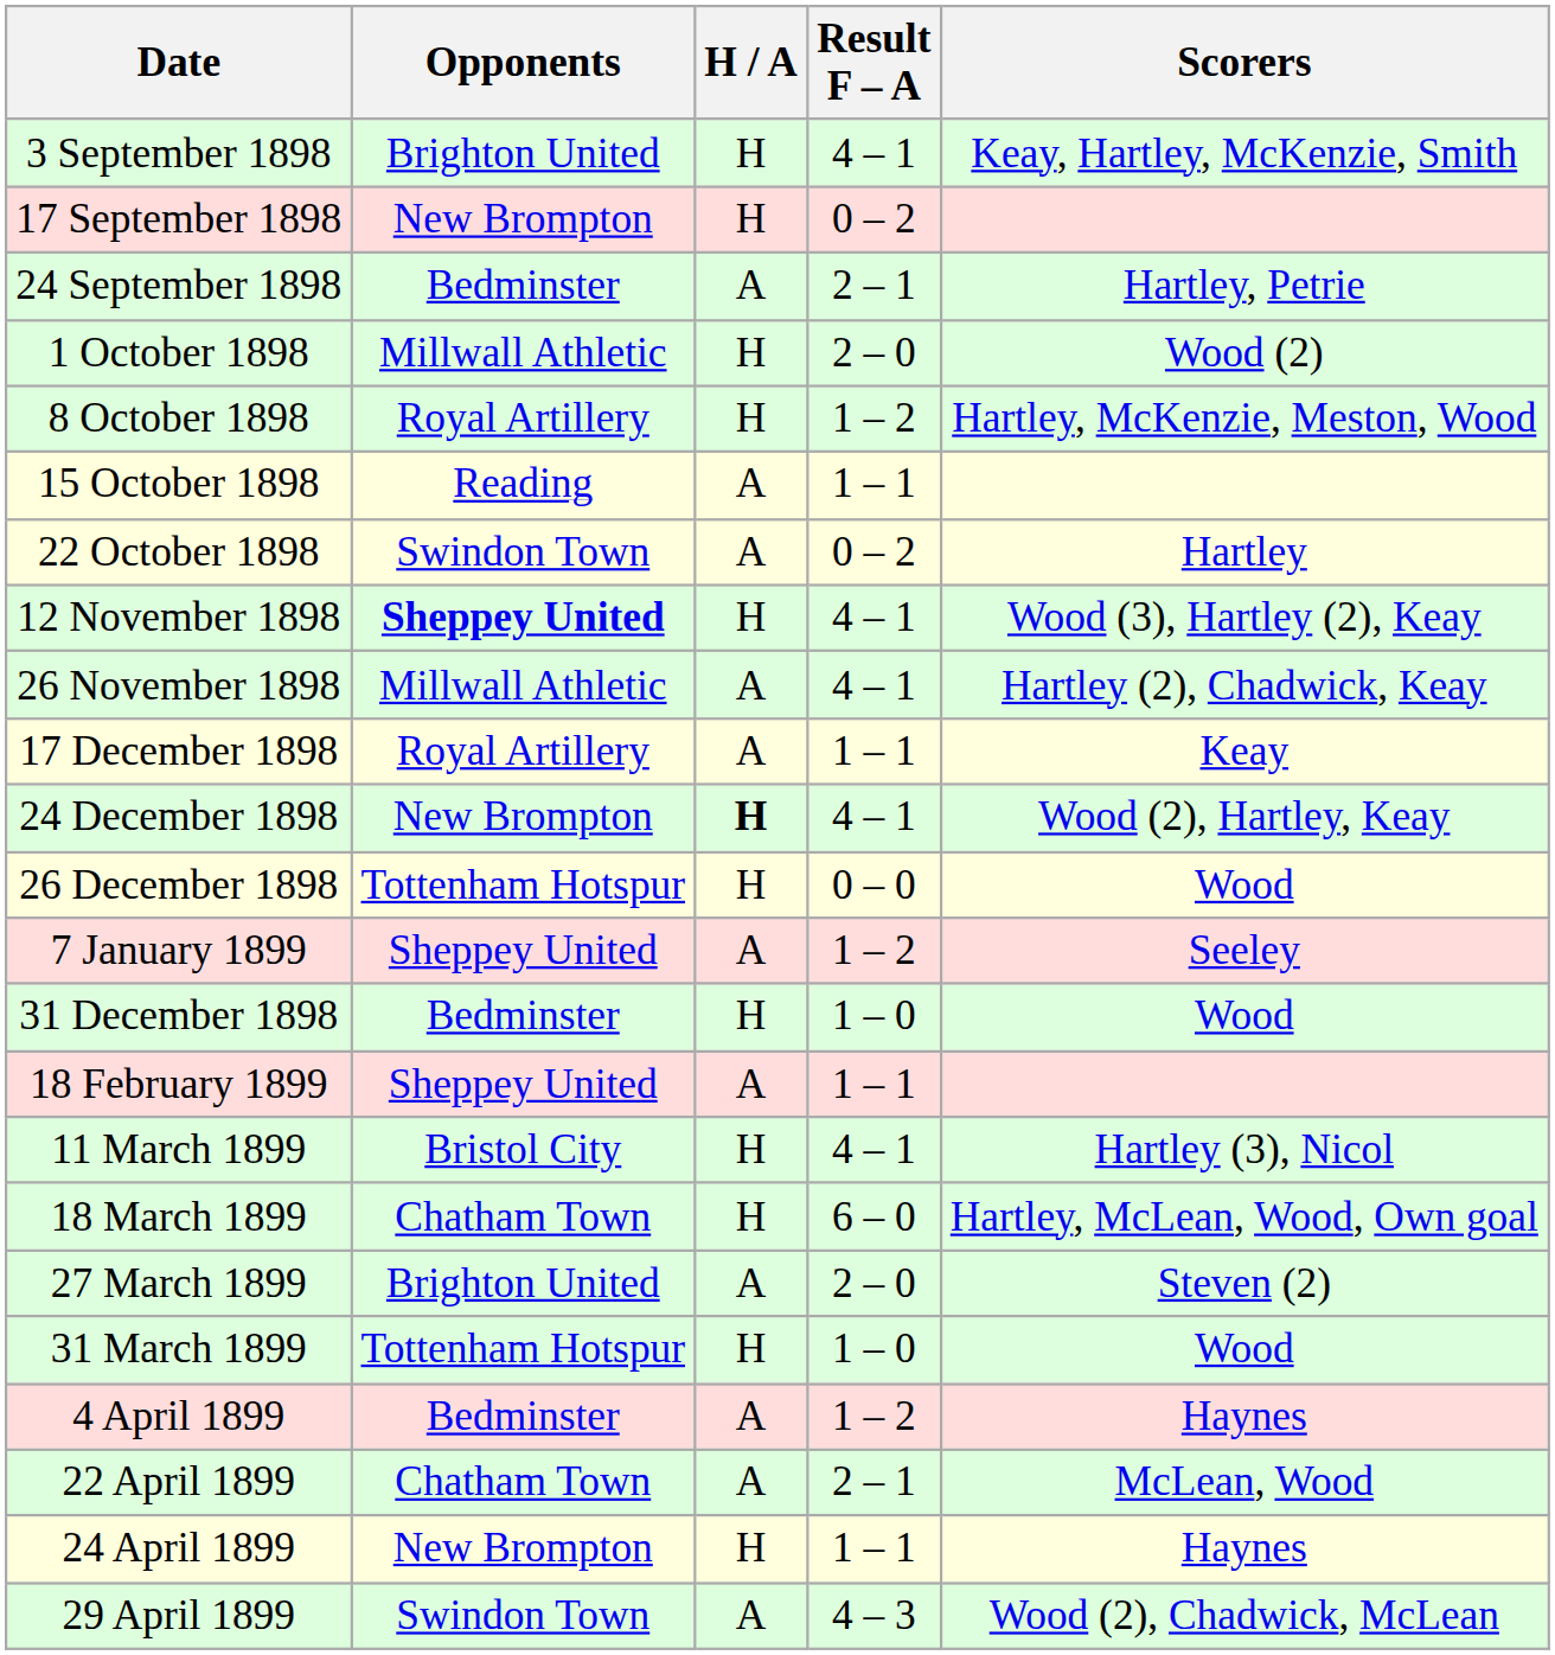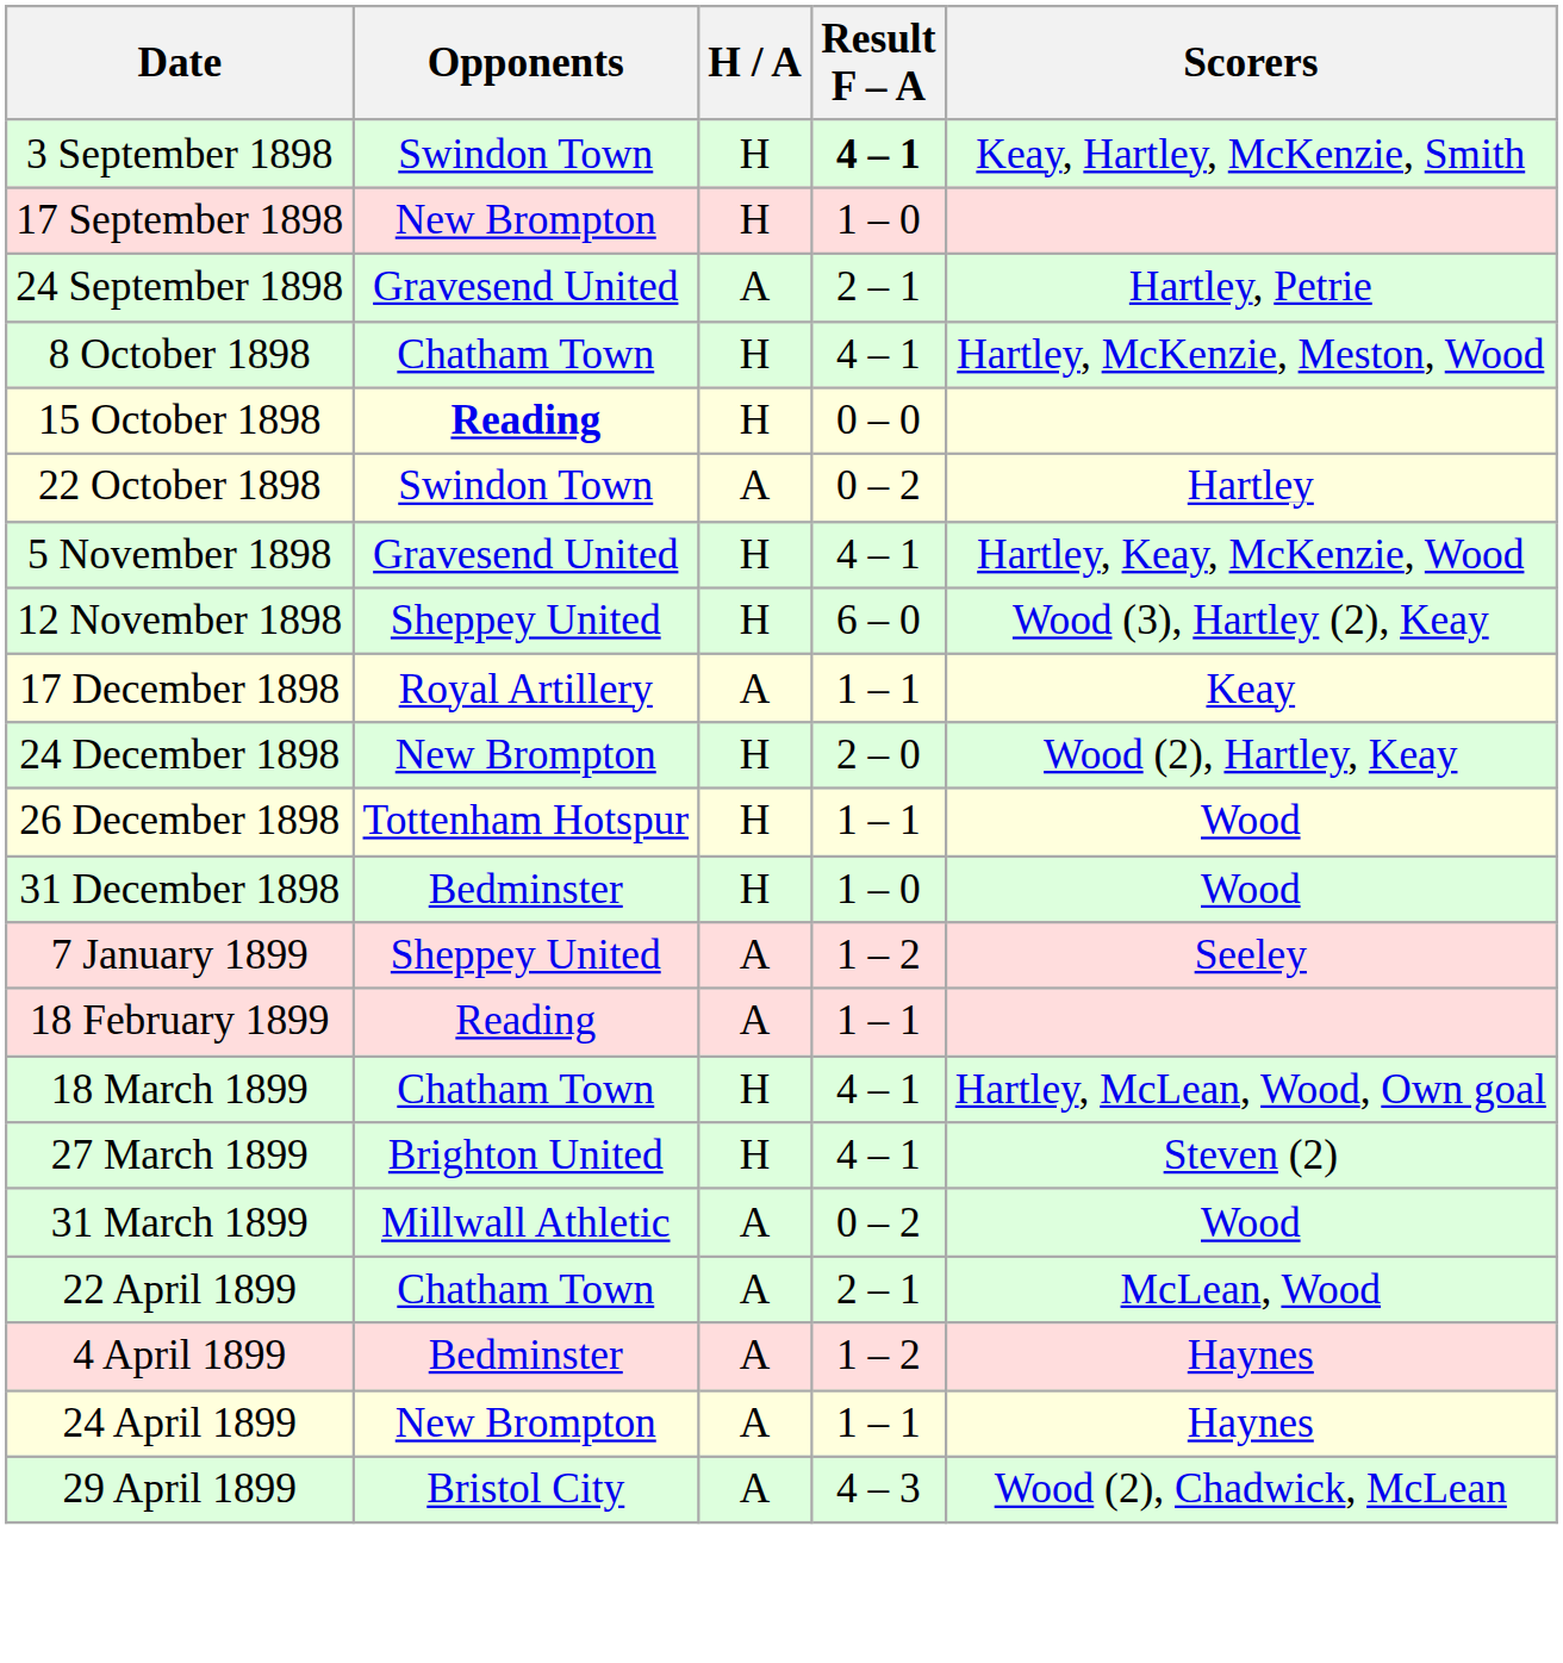 <table class="wikitable" style="text-align:center">
 <tr>
 <th>Date</th>
 <th>Opponents</th>
 <th>H / A</th>
 <th>Result<br>F – A</th>
 <th>Scorers</th>
 </tr>
 <tr bgcolor="#ddffdd">
 <td>3 September 1898</td>
-<td><a href='#'>Brighton United</a></td>
+<td><a href='#'>Swindon Town</a></td>
 <td>H</td>
-<td>4 – 1</td>
+<td><strong>4 – 1</strong></td>
 <td><a href='#'>Keay</a>, <a href='#'>Hartley</a>, <a href='#'>McKenzie</a>, <a href='#'>Smith</a></td>
 </tr>
 <tr bgcolor="#ffdddd">
 <td>17 September 1898</td>
 <td><a href='#'>New Brompton</a></td>
 <td>H</td>
-<td>0 – 2</td>
+<td>1 – 0</td>
 <td></td>
 </tr>
 <tr bgcolor="#ddffdd">
 <td>24 September 1898</td>
-<td><a href='#'>Bedminster</a></td>
+<td><a href='#'>Gravesend United</a></td>
 <td>A</td>
 <td>2 – 1</td>
 <td><a href='#'>Hartley</a>, <a href='#'>Petrie</a></td>
 </tr>
 <tr bgcolor="#ddffdd">
-<td>1 October 1898</td>
-<td><a href='#'>Millwall Athletic</a></td>
+<td>8 October 1898</td>
+<td><a href='#'>Chatham Town</a></td>
 <td>H</td>
-<td>2 – 0</td>
-<td><a href='#'>Wood</a> (2)</td>
-</tr>
-<tr bgcolor="#ddffdd">
-<td>8 October 1898</td>
-<td><a href='#'>Royal Artillery</a></td>
-<td>H</td>
-<td>1 – 2</td>
+<td>4 – 1</td>
 <td><a href='#'>Hartley</a>, <a href='#'>McKenzie</a>, <a href='#'>Meston</a>, <a href='#'>Wood</a></td>
 </tr>
 <tr bgcolor="#ffffdd">
 <td>15 October 1898</td>
-<td><a href='#'>Reading</a></td>
-<td>A</td>
-<td>1 – 1</td>
+<td><strong><a href='#'>Reading</a></strong></td>
+<td>H</td>
+<td>0 – 0</td>
 <td></td>
 </tr>
 <tr bgcolor="#ffffdd">
 <td>22 October 1898</td>
 <td><a href='#'>Swindon Town</a></td>
 <td>A</td>
 <td>0 – 2</td>
 <td><a href='#'>Hartley</a></td>
 </tr>
 <tr bgcolor="#ddffdd">
-<td>12 November 1898</td>
-<td><strong><a href='#'>Sheppey United</a></strong></td>
+<td>5 November 1898</td>
+<td><a href='#'>Gravesend United</a></td>
 <td>H</td>
 <td>4 – 1</td>
-<td><a href='#'>Wood</a> (3), <a href='#'>Hartley</a> (2), <a href='#'>Keay</a></td>
+<td><a href='#'>Hartley</a>, <a href='#'>Keay</a>, <a href='#'>McKenzie</a>, <a href='#'>Wood</a></td>
 </tr>
 <tr bgcolor="#ddffdd">
-<td>26 November 1898</td>
-<td><a href='#'>Millwall Athletic</a></td>
-<td>A</td>
-<td>4 – 1</td>
-<td><a href='#'>Hartley</a> (2), <a href='#'>Chadwick</a>, <a href='#'>Keay</a></td>
+<td>12 November 1898</td>
+<td><a href='#'>Sheppey United</a></td>
+<td>H</td>
+<td>6 – 0</td>
+<td><a href='#'>Wood</a> (3), <a href='#'>Hartley</a> (2), <a href='#'>Keay</a></td>
 </tr>
 <tr bgcolor="#ffffdd">
 <td>17 December 1898</td>
 <td><a href='#'>Royal Artillery</a></td>
 <td>A</td>
 <td>1 – 1</td>
 <td><a href='#'>Keay</a></td>
 </tr>
 <tr bgcolor="#ddffdd">
 <td>24 December 1898</td>
 <td><a href='#'>New Brompton</a></td>
-<td><strong>H</strong></td>
-<td>4 – 1</td>
+<td>H</td>
+<td>2 – 0</td>
 <td><a href='#'>Wood</a> (2), <a href='#'>Hartley</a>, <a href='#'>Keay</a></td>
 </tr>
 <tr bgcolor="#ffffdd">
 <td>26 December 1898</td>
 <td><a href='#'>Tottenham Hotspur</a></td>
 <td>H</td>
-<td>0 – 0</td>
+<td>1 – 1</td>
+<td><a href='#'>Wood</a></td>
+</tr>
+<tr bgcolor="#ddffdd">
+<td>31 December 1898</td>
+<td><a href='#'>Bedminster</a></td>
+<td>H</td>
+<td>1 – 0</td>
 <td><a href='#'>Wood</a></td>
 </tr>
 <tr bgcolor="#ffdddd">
 <td>7 January 1899</td>
 <td><a href='#'>Sheppey United</a></td>
 <td>A</td>
 <td>1 – 2</td>
 <td><a href='#'>Seeley</a></td>
 </tr>
-<tr bgcolor="#ddffdd">
-<td>31 December 1898</td>
-<td><a href='#'>Bedminster</a></td>
-<td>H</td>
-<td>1 – 0</td>
-<td><a href='#'>Wood</a></td>
-</tr>
 <tr bgcolor="#ffdddd">
 <td>18 February 1899</td>
-<td><a href='#'>Sheppey United</a></td>
+<td><a href='#'>Reading</a></td>
 <td>A</td>
 <td>1 – 1</td>
 <td></td>
 </tr>
 <tr bgcolor="#ddffdd">
-<td>11 March 1899</td>
-<td><a href='#'>Bristol City</a></td>
-<td>H</td>
-<td>4 – 1</td>
-<td><a href='#'>Hartley</a> (3), <a href='#'>Nicol</a></td>
-</tr>
-<tr bgcolor="#ddffdd">
 <td>18 March 1899</td>
 <td><a href='#'>Chatham Town</a></td>
 <td>H</td>
-<td>6 – 0</td>
+<td>4 – 1</td>
 <td><a href='#'>Hartley</a>, <a href='#'>McLean</a>, <a href='#'>Wood</a>, <a href='#'>Own goal</a></td>
 </tr>
 <tr bgcolor="#ddffdd">
 <td>27 March 1899</td>
 <td><a href='#'>Brighton United</a></td>
-<td>A</td>
-<td>2 – 0</td>
+<td>H</td>
+<td>4 – 1</td>
 <td><a href='#'>Steven</a> (2)</td>
 </tr>
 <tr bgcolor="#ddffdd">
 <td>31 March 1899</td>
-<td><a href='#'>Tottenham Hotspur</a></td>
-<td>H</td>
-<td>1 – 0</td>
+<td><a href='#'>Millwall Athletic</a></td>
+<td>A</td>
+<td>0 – 2</td>
 <td><a href='#'>Wood</a></td>
+</tr>
+<tr bgcolor="#ddffdd">
+<td>22 April 1899</td>
+<td><a href='#'>Chatham Town</a></td>
+<td>A</td>
+<td>2 – 1</td>
+<td><a href='#'>McLean</a>, <a href='#'>Wood</a></td>
 </tr>
 <tr bgcolor="#ffdddd">
 <td>4 April 1899</td>
 <td><a href='#'>Bedminster</a></td>
 <td>A</td>
 <td>1 – 2</td>
 <td><a href='#'>Haynes</a></td>
 </tr>
-<tr bgcolor="#ddffdd">
-<td>22 April 1899</td>
-<td><a href='#'>Chatham Town</a></td>
-<td>A</td>
-<td>2 – 1</td>
-<td><a href='#'>McLean</a>, <a href='#'>Wood</a></td>
-</tr>
 <tr bgcolor="#ffffdd">
 <td>24 April 1899</td>
 <td><a href='#'>New Brompton</a></td>
-<td>H</td>
+<td>A</td>
 <td>1 – 1</td>
 <td><a href='#'>Haynes</a></td>
 </tr>
 <tr bgcolor="#ddffdd">
 <td>29 April 1899</td>
-<td><a href='#'>Swindon Town</a></td>
+<td><a href='#'>Bristol City</a></td>
 <td>A</td>
 <td>4 – 3</td>
 <td><a href='#'>Wood</a> (2), <a href='#'>Chadwick</a>, <a href='#'>McLean</a></td>
 </tr>
 </table>
